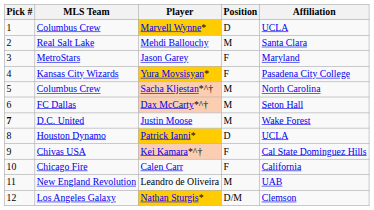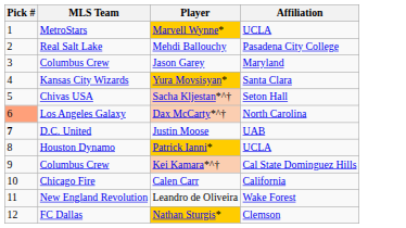 <table class="wikitable sortable">
 <tr>
 <th !>Pick #</th>
 <th !>MLS Team</th>
 <th !>Player</th>
-<th !>Position</th>
 <th !>Affiliation</th>
 </tr>
 <tr>
 <td>1</td>
-<td><a href='#'>Columbus Crew</a></td>
+<td><a href='#'>MetroStars</a></td>
 <td style="background:#FFCC00"> <a href='#'>Marvell Wynne</a>*</td>
-<td>D</td>
 <td><a href='#'>UCLA</a></td>
 </tr>
 <tr>
 <td>2</td>
 <td><a href='#'>Real Salt Lake</a></td>
 <td> <a href='#'>Mehdi Ballouchy</a></td>
-<td>M</td>
-<td><a href='#'>Santa Clara</a></td>
+<td><a href='#'>Pasadena City College</a></td>
 </tr>
 <tr>
 <td>3</td>
-<td><a href='#'>MetroStars</a></td>
+<td><a href='#'>Columbus Crew</a></td>
 <td> <a href='#'>Jason Garey</a></td>
-<td>F</td>
 <td><a href='#'>Maryland</a></td>
 </tr>
 <tr>
 <td>4</td>
 <td><a href='#'>Kansas City Wizards</a></td>
 <td style="background:#FFCC00"> <a href='#'>Yura Movsisyan</a>*</td>
-<td>F</td>
-<td><a href='#'>Pasadena City College</a></td>
+<td><a href='#'>Santa Clara</a></td>
 </tr>
 <tr>
 <td>5</td>
-<td><a href='#'>Columbus Crew</a></td>
+<td><a href='#'>Chivas USA</a></td>
 <td bgcolor="#FBCEB1"> <a href='#'>Sacha Kljestan</a>*^†</td>
-<td>M</td>
-<td><a href='#'>North Carolina</a></td>
+<td><a href='#'>Seton Hall</a></td>
 </tr>
 <tr>
-<td>6</td>
-<td><a href='#'>FC Dallas</a></td>
+<td style="background: lightsalmon;">6</td>
+<td><a href='#'>Los Angeles Galaxy</a></td>
 <td bgcolor="#FBCEB1"> <a href='#'>Dax McCarty</a>*^†</td>
-<td>M</td>
-<td><a href='#'>Seton Hall</a></td>
+<td><a href='#'>North Carolina</a></td>
 </tr>
 <tr>
 <td><strong>7</strong></td>
 <td><a href='#'>D.C. United</a></td>
 <td> <a href='#'>Justin Moose</a></td>
-<td>M</td>
-<td><a href='#'>Wake Forest</a></td>
+<td><a href='#'>UAB</a></td>
 </tr>
 <tr>
 <td>8</td>
 <td><a href='#'>Houston Dynamo</a></td>
 <td style="background:#FFCC00"> <a href='#'>Patrick Ianni</a>*</td>
-<td>D</td>
 <td><a href='#'>UCLA</a></td>
 </tr>
 <tr>
 <td>9</td>
-<td><a href='#'>Chivas USA</a></td>
+<td><a href='#'>Columbus Crew</a></td>
 <td bgcolor="#FBCEB1"> <a href='#'>Kei Kamara</a>*^†</td>
-<td>F</td>
 <td><a href='#'>Cal State Dominguez Hills</a></td>
 </tr>
 <tr>
 <td>10</td>
 <td><a href='#'>Chicago Fire</a></td>
 <td> <a href='#'>Calen Carr</a></td>
-<td>F</td>
 <td><a href='#'>California</a></td>
 </tr>
 <tr>
 <td>11</td>
 <td><a href='#'>New England Revolution</a></td>
 <td> Leandro de Oliveira</td>
-<td>M</td>
-<td><a href='#'>UAB</a></td>
+<td><a href='#'>Wake Forest</a></td>
 </tr>
 <tr>
 <td>12</td>
-<td><a href='#'>Los Angeles Galaxy</a></td>
+<td><a href='#'>FC Dallas</a></td>
 <td style="background:#FFCC00"> <a href='#'>Nathan Sturgis</a>*</td>
-<td>D/M</td>
 <td><a href='#'>Clemson</a></td>
 </tr>
 </table>
